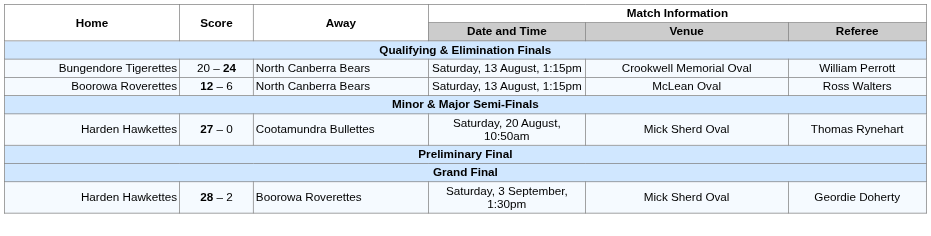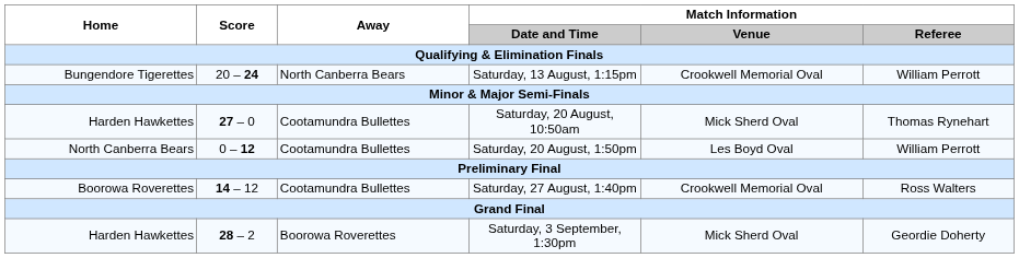 <table width="100%" cellspacing="0" cellpadding="3" border="1" style="border-collapse:collapse;  text-align:center;">
 <tr>
 <th rowspan="2" width="19%">Home</th>
 <th rowspan="2" width="8%">Score</th>
 <th rowspan="2" width="19%">Away</th>
 <th colspan="3">Match Information</th>
 </tr>
 <tr bgcolor="#CCCCCC">
 <th width="17%">Date and Time</th>
 <th width="22%">Venue</th>
 <th width="50%">Referee</th>
 </tr>
 <tr style="background:#d0e7ff;">
 <td colspan="6"><strong>Qualifying & Elimination Finals</strong></td>
 </tr>
 <tr style="text-align:center; background:#f5faff;">
 <td align="right">Bungendore Tigerettes </td>
 <td>20 – <strong>24</strong></td>
 <td align="left"> North Canberra Bears</td>
 <td>Saturday, 13 August, 1:15pm</td>
 <td>Crookwell Memorial Oval</td>
 <td>William Perrott</td>
 </tr>
-<tr style="text-align:center; background:#f5faff;">
-<td align="right">Boorowa Roverettes </td>
-<td><strong>12</strong> – 6</td>
-<td align="left"> North Canberra Bears</td>
-<td>Saturday, 13 August, 1:15pm</td>
-<td>McLean Oval</td>
-<td>Ross Walters</td>
-</tr>
 <tr style="background:#d0e7ff;">
 <td colspan="6"><strong>Minor & Major Semi-Finals</strong></td>
 </tr>
 <tr style="text-align:center; background:#f5faff;">
 <td align="right">Harden Hawkettes </td>
 <td><strong>27</strong> – 0</td>
 <td align="left"> Cootamundra Bullettes</td>
 <td>Saturday, 20 August, 10:50am</td>
 <td>Mick Sherd Oval</td>
 <td>Thomas Rynehart</td>
 </tr>
+<tr style="text-align:center; background:#f5faff;">
+<td align="right">North Canberra Bears </td>
+<td>0 – <strong>12</strong></td>
+<td align="left"> Cootamundra Bullettes</td>
+<td>Saturday, 20 August, 1:50pm</td>
+<td>Les Boyd Oval</td>
+<td>William Perrott</td>
+</tr>
 <tr style="background:#d0e7ff;">
 <td colspan="6"><strong>Preliminary Final</strong></td>
+</tr>
+<tr style="text-align:center; background:#f5faff;">
+<td align="right">Boorowa Roverettes </td>
+<td><strong>14</strong> – 12</td>
+<td align="left"> Cootamundra Bullettes</td>
+<td>Saturday, 27 August, 1:40pm</td>
+<td>Crookwell Memorial Oval</td>
+<td>Ross Walters</td>
 </tr>
 <tr style="background:#d0e7ff;">
 <td colspan="6"><strong>Grand Final</strong></td>
 </tr>
 <tr style="text-align:center; background:#f5faff;">
 <td align="right">Harden Hawkettes </td>
 <td><strong>28</strong> – 2</td>
 <td align="left"> Boorowa Roverettes</td>
 <td>Saturday, 3 September, 1:30pm</td>
 <td>Mick Sherd Oval</td>
 <td>Geordie Doherty</td>
 </tr>
 </table>
